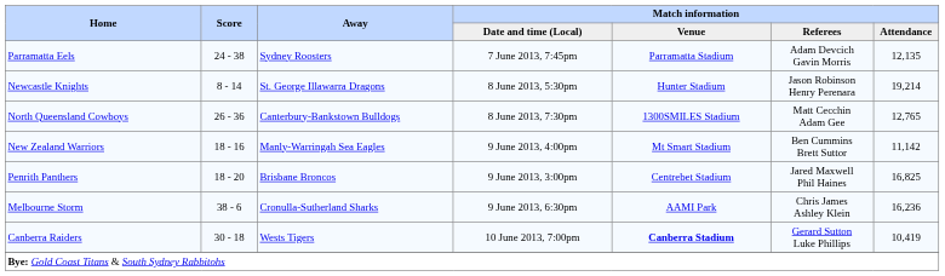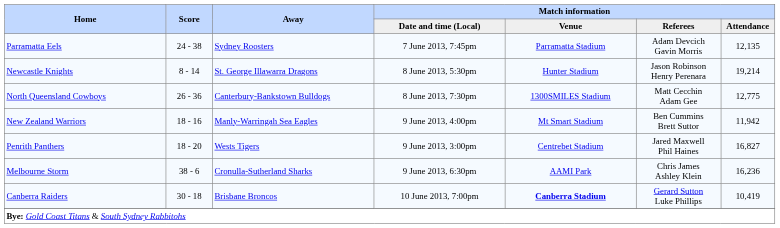 <table border="1" cellpadding="3" cellspacing="0" style="border-collapse:collapse; font-size:90%; width:100%;">
 <tr style="background:#c1d8ff;">
 <th rowspan="2" style="width:21%;">Home</th>
 <th rowspan="2" style="width:6%;">Score</th>
 <th rowspan="2" style="width:21%;">Away</th>
 <th colspan=6>Match information</th>
 </tr>
 <tr style="background:#efefef;">
 <th width=17%>Date and time (Local)</th>
 <th width=17%>Venue</th>
 <th width=11%>Referees</th>
 <th width=7%>Attendance</th>
 </tr>
 <tr style="text-align:center; background:#f5faff;">
 <td align=left> <a href='#'>Parramatta Eels</a></td>
 <td>24 - 38</td>
 <td align=left> <a href='#'>Sydney Roosters</a></td>
 <td>7 June 2013, 7:45pm</td>
 <td><a href='#'>Parramatta Stadium</a></td>
 <td>Adam Devcich<br>Gavin Morris</td>
 <td>12,135</td>
 </tr>
 <tr style="text-align:center; background:#f5faff;">
 <td align=left> <a href='#'>Newcastle Knights</a></td>
 <td>8 - 14</td>
 <td align=left> <a href='#'>St. George Illawarra Dragons</a></td>
 <td>8 June 2013, 5:30pm</td>
 <td><a href='#'>Hunter Stadium</a></td>
 <td>Jason Robinson<br>Henry Perenara</td>
 <td>19,214</td>
 </tr>
 <tr style="text-align:center; background:#f5faff;">
 <td align=left> <a href='#'>North Queensland Cowboys</a></td>
 <td>26 - 36</td>
 <td align=left> <a href='#'>Canterbury-Bankstown Bulldogs</a></td>
 <td>8 June 2013, 7:30pm</td>
 <td><a href='#'>1300SMILES Stadium</a></td>
 <td>Matt Cecchin<br>Adam Gee</td>
-<td>12,765</td>
+<td>12,775</td>
 </tr>
 <tr style="text-align:center; background:#f5faff;">
 <td align=left> <a href='#'>New Zealand Warriors</a></td>
 <td>18 - 16</td>
 <td align=left> <a href='#'>Manly-Warringah Sea Eagles</a></td>
 <td>9 June 2013, 4:00pm</td>
 <td><a href='#'>Mt Smart Stadium</a></td>
 <td>Ben Cummins<br>Brett Suttor</td>
-<td>11,142</td>
+<td>11,942</td>
 </tr>
 <tr style="text-align:center; background:#f5faff;">
 <td align=left> <a href='#'>Penrith Panthers</a></td>
 <td>18 - 20</td>
-<td align=left> <a href='#'>Brisbane Broncos</a></td>
+<td align=left> <a href='#'>Wests Tigers</a></td>
 <td>9 June 2013, 3:00pm</td>
 <td><a href='#'>Centrebet Stadium</a></td>
 <td>Jared Maxwell<br>Phil Haines</td>
-<td>16,825</td>
+<td>16,827</td>
 </tr>
 <tr style="text-align:center; background:#f5faff;">
 <td align=left> <a href='#'>Melbourne Storm</a></td>
 <td>38 - 6</td>
 <td align=left> <a href='#'>Cronulla-Sutherland Sharks</a></td>
 <td>9 June 2013, 6:30pm</td>
 <td><a href='#'>AAMI Park</a></td>
 <td>Chris James<br>Ashley Klein</td>
 <td>16,236</td>
 </tr>
 <tr style="text-align:center; background:#f5faff;">
 <td align=left> <a href='#'>Canberra Raiders</a></td>
 <td>30 - 18</td>
-<td align=left> <a href='#'>Wests Tigers</a></td>
+<td align=left> <a href='#'>Brisbane Broncos</a></td>
 <td>10 June 2013, 7:00pm</td>
 <td><strong><a href='#'>Canberra Stadium</a></strong></td>
 <td><a href='#'>Gerard Sutton</a><br>Luke Phillips</td>
 <td>10,419</td>
 </tr>
 <tr style="text-align:center; background:#f5faff;">
 </tr>
 <tr>
 <td colspan="7" align="left"><strong>Bye:</strong> <em><a href='#'>Gold Coast Titans</a></em> & <em><a href='#'>South Sydney Rabbitohs</a></em></td>
 </tr>
 </table>
